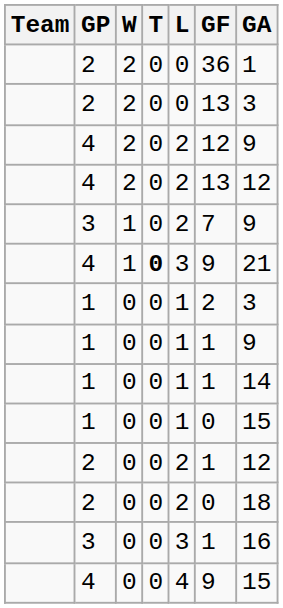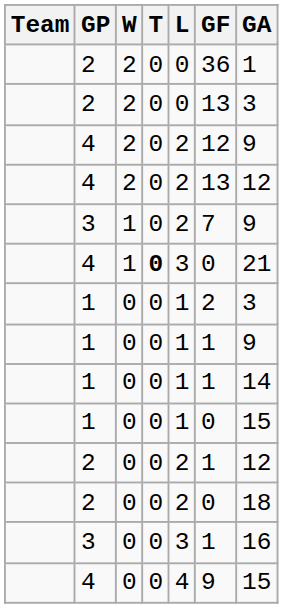 <table class="wikitable">
 <tr>
 <th>Team</th>
 <th>GP</th>
 <th>W</th>
 <th>T</th>
 <th>L</th>
 <th>GF</th>
 <th>GA</th>
 </tr>
 <tr>
 <td></td>
 <td>2</td>
 <td>2</td>
 <td>0</td>
 <td>0</td>
 <td>36</td>
 <td>1</td>
 </tr>
 <tr>
 <td></td>
 <td>2</td>
 <td>2</td>
 <td>0</td>
 <td>0</td>
 <td>13</td>
 <td>3</td>
 </tr>
 <tr>
 <td></td>
 <td>4</td>
 <td>2</td>
 <td>0</td>
 <td>2</td>
 <td>12</td>
 <td>9</td>
 </tr>
 <tr>
 <td></td>
 <td>4</td>
 <td>2</td>
 <td>0</td>
 <td>2</td>
 <td>13</td>
 <td>12</td>
 </tr>
 <tr>
 <td></td>
 <td>3</td>
 <td>1</td>
 <td>0</td>
 <td>2</td>
 <td>7</td>
 <td>9</td>
 </tr>
 <tr>
 <td></td>
 <td>4</td>
 <td>1</td>
 <td><strong>0</strong></td>
 <td>3</td>
-<td>9</td>
+<td>0</td>
 <td>21</td>
 </tr>
 <tr>
 <td></td>
 <td>1</td>
 <td>0</td>
 <td>0</td>
 <td>1</td>
 <td>2</td>
 <td>3</td>
 </tr>
 <tr>
 <td></td>
 <td>1</td>
 <td>0</td>
 <td>0</td>
 <td>1</td>
 <td>1</td>
 <td>9</td>
 </tr>
 <tr>
 <td></td>
 <td>1</td>
 <td>0</td>
 <td>0</td>
 <td>1</td>
 <td>1</td>
 <td>14</td>
 </tr>
 <tr>
 <td></td>
 <td>1</td>
 <td>0</td>
 <td>0</td>
 <td>1</td>
 <td>0</td>
 <td>15</td>
 </tr>
 <tr>
 <td></td>
 <td>2</td>
 <td>0</td>
 <td>0</td>
 <td>2</td>
 <td>1</td>
 <td>12</td>
 </tr>
 <tr>
 <td></td>
 <td>2</td>
 <td>0</td>
 <td>0</td>
 <td>2</td>
 <td>0</td>
 <td>18</td>
 </tr>
 <tr>
 <td></td>
 <td>3</td>
 <td>0</td>
 <td>0</td>
 <td>3</td>
 <td>1</td>
 <td>16</td>
 </tr>
 <tr>
 <td></td>
 <td>4</td>
 <td>0</td>
 <td>0</td>
 <td>4</td>
 <td>9</td>
 <td>15</td>
 </tr>
 </table>
